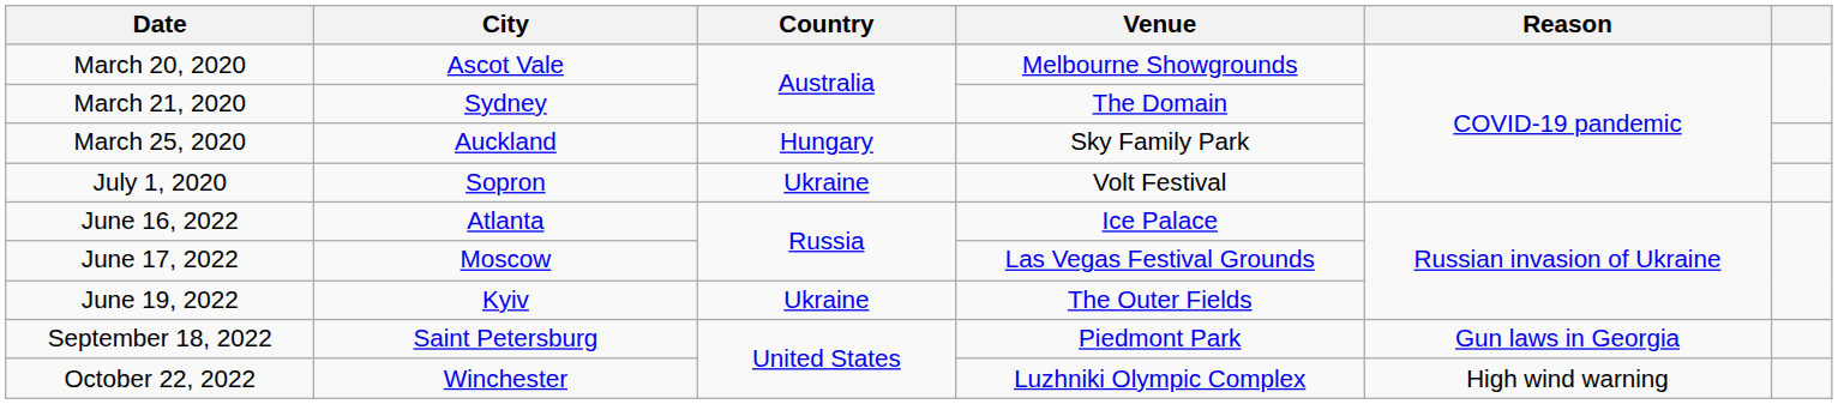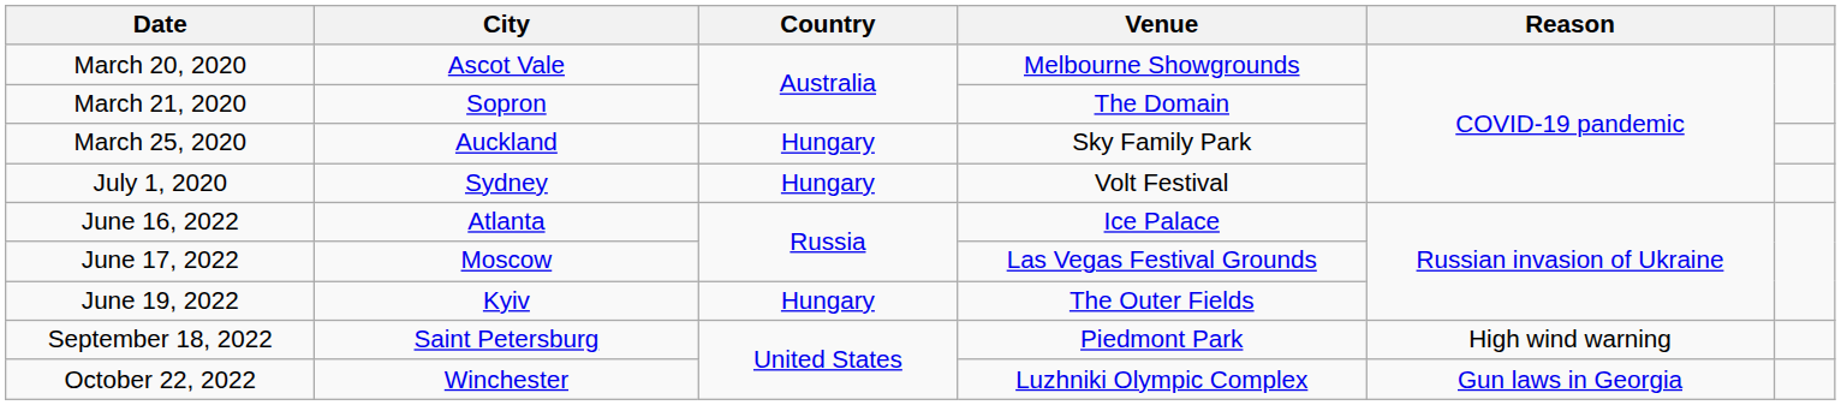 <table class="wikitable" style="text-align:center">
 <tr>
 <th scope="col" style="width:12em">Date</th>
 <th scope="col" style="width:15em">City</th>
 <th scope="col" style="width:10em">Country</th>
 <th scope="col" style="width:16em">Venue</th>
 <th scope="col" style="width:16em">Reason</th>
 <th scope="col" style="width:2em"></th>
 </tr>
 <tr>
 <td>March 20, 2020</td>
 <td><a href='#'>Ascot Vale</a></td>
 <td rowspan="2"><a href='#'>Australia</a></td>
 <td><a href='#'>Melbourne Showgrounds</a></td>
 <td rowspan="4"><a href='#'>COVID-19 pandemic</a></td>
 <td rowspan="2"></td>
 </tr>
 <tr>
 <td>March 21, 2020</td>
-<td><a href='#'>Sydney</a></td>
+<td><a href='#'>Sopron</a></td>
 <td><a href='#'>The Domain</a></td>
 </tr>
 <tr>
 <td>March 25, 2020</td>
 <td><a href='#'>Auckland</a></td>
 <td><a href='#'>Hungary</a></td>
 <td>Sky Family Park</td>
 <td></td>
 </tr>
 <tr>
 <td>July 1, 2020</td>
-<td><a href='#'>Sopron</a></td>
-<td><a href='#'>Ukraine</a></td>
+<td><a href='#'>Sydney</a></td>
+<td><a href='#'>Hungary</a></td>
 <td>Volt Festival</td>
 <td></td>
 </tr>
 <tr>
 <td>June 16, 2022</td>
 <td><a href='#'>Atlanta</a></td>
 <td rowspan="2"><a href='#'>Russia</a></td>
 <td><a href='#'>Ice Palace</a></td>
 <td rowspan="3"><a href='#'>Russian invasion of Ukraine</a></td>
 <td rowspan="3"></td>
 </tr>
 <tr>
 <td>June 17, 2022</td>
 <td><a href='#'>Moscow</a></td>
 <td><a href='#'>Las Vegas Festival Grounds</a></td>
 </tr>
 <tr>
 <td>June 19, 2022</td>
 <td><a href='#'>Kyiv</a></td>
-<td><a href='#'>Ukraine</a></td>
+<td><a href='#'>Hungary</a></td>
 <td><a href='#'>The Outer Fields</a></td>
 </tr>
 <tr>
 <td>September 18, 2022</td>
 <td><a href='#'>Saint Petersburg</a></td>
 <td rowspan="2"><a href='#'>United States</a></td>
 <td><a href='#'>Piedmont Park</a></td>
-<td><a href='#'>Gun laws in Georgia</a></td>
+<td>High wind warning</td>
 <td></td>
 </tr>
 <tr>
 <td>October 22, 2022</td>
 <td><a href='#'>Winchester</a></td>
 <td><a href='#'>Luzhniki Olympic Complex</a></td>
-<td>High wind warning</td>
+<td><a href='#'>Gun laws in Georgia</a></td>
 <td></td>
 </tr>
 </table>
